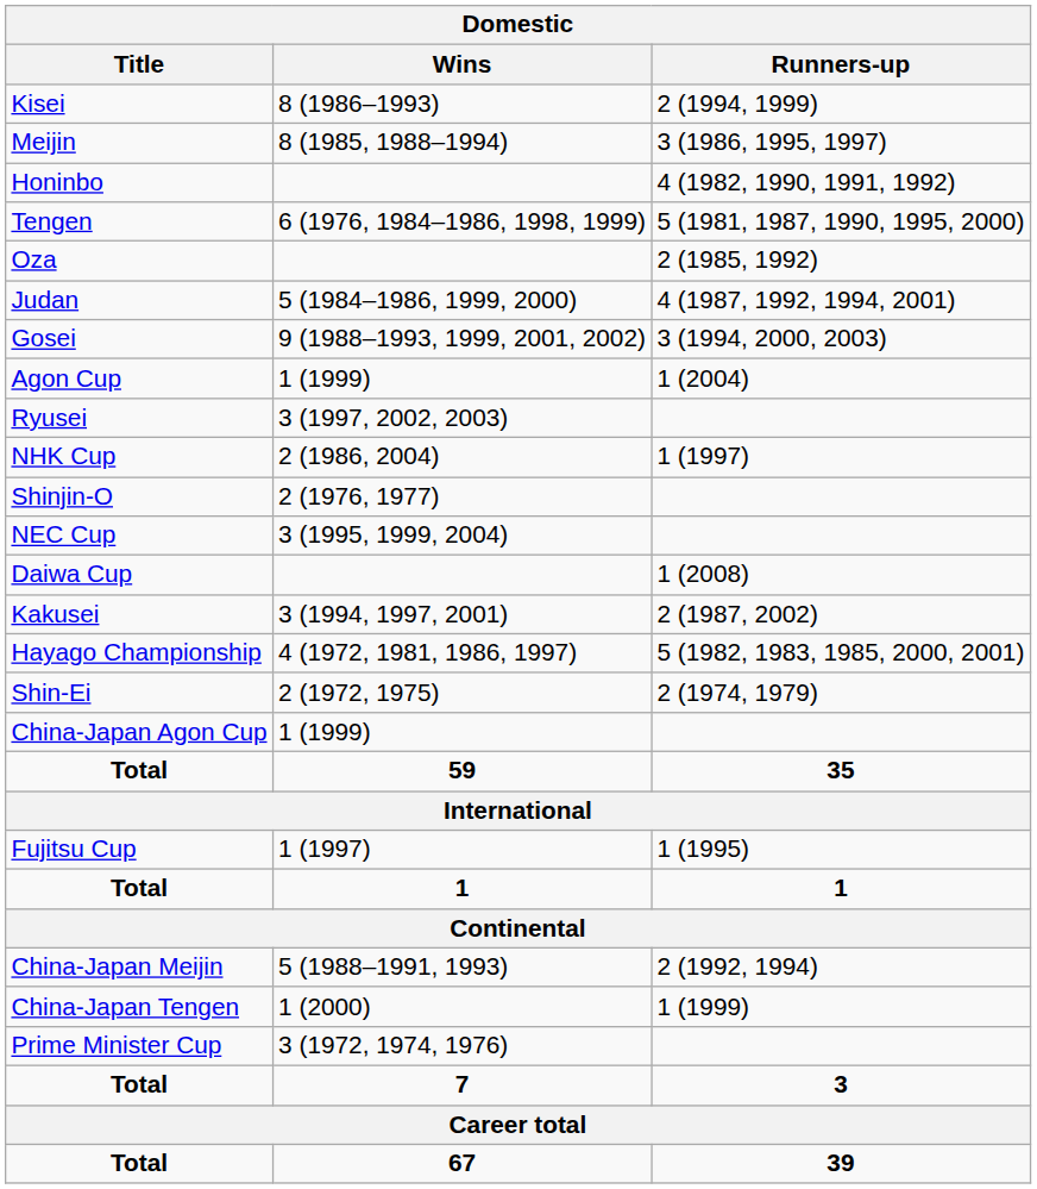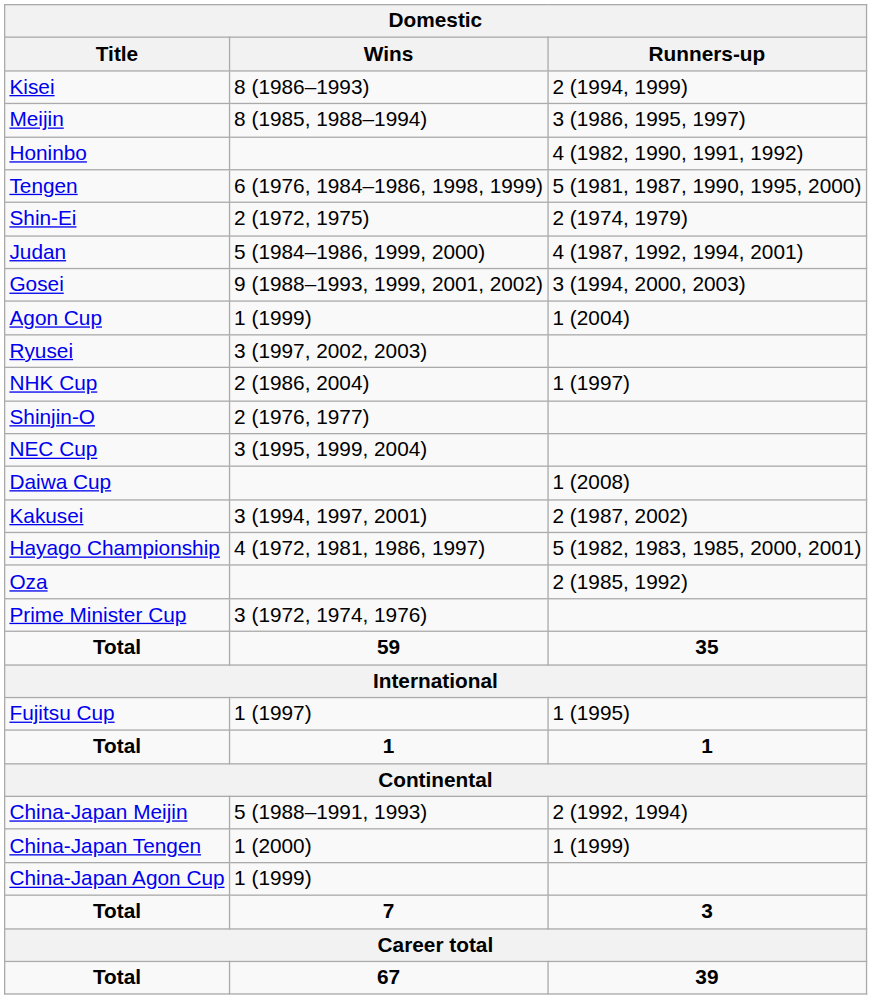 <table class="wikitable">
 <tr>
 <th colspan=3>Domestic</th>
 </tr>
 <tr>
 <th>Title</th>
 <th>Wins</th>
 <th>Runners-up</th>
 </tr>
 <tr>
 <td><a href='#'>Kisei</a></td>
 <td>8 (1986–1993)</td>
 <td>2 (1994, 1999)</td>
 </tr>
 <tr>
 <td><a href='#'>Meijin</a></td>
 <td>8 (1985, 1988–1994)</td>
 <td>3 (1986, 1995, 1997)</td>
 </tr>
 <tr>
 <td><a href='#'>Honinbo</a></td>
 <td></td>
 <td>4 (1982, 1990, 1991, 1992)</td>
 </tr>
 <tr>
 <td><a href='#'>Tengen</a></td>
 <td>6 (1976, 1984–1986, 1998, 1999)</td>
 <td>5 (1981, 1987, 1990, 1995, 2000)</td>
 </tr>
 <tr>
-<td><a href='#'>Oza</a></td>
-<td></td>
-<td>2 (1985, 1992)</td>
+<td><a href='#'>Shin-Ei</a></td>
+<td>2 (1972, 1975)</td>
+<td>2 (1974, 1979)</td>
 </tr>
 <tr>
 <td><a href='#'>Judan</a></td>
 <td>5 (1984–1986, 1999, 2000)</td>
 <td>4 (1987, 1992, 1994, 2001)</td>
 </tr>
 <tr>
 <td><a href='#'>Gosei</a></td>
 <td>9 (1988–1993, 1999, 2001, 2002)</td>
 <td>3 (1994, 2000, 2003)</td>
 </tr>
 <tr>
 <td><a href='#'>Agon Cup</a></td>
 <td>1 (1999)</td>
 <td>1 (2004)</td>
 </tr>
 <tr>
 <td><a href='#'>Ryusei</a></td>
 <td>3 (1997, 2002, 2003)</td>
 <td></td>
 </tr>
 <tr>
 <td><a href='#'>NHK Cup</a></td>
 <td>2 (1986, 2004)</td>
 <td>1 (1997)</td>
 </tr>
 <tr>
 <td><a href='#'>Shinjin-O</a></td>
 <td>2 (1976, 1977)</td>
 <td></td>
 </tr>
 <tr>
 <td><a href='#'>NEC Cup</a></td>
 <td>3 (1995, 1999, 2004)</td>
 <td></td>
 </tr>
 <tr>
 <td><a href='#'>Daiwa Cup</a></td>
 <td></td>
 <td>1 (2008)</td>
 </tr>
 <tr>
 <td><a href='#'>Kakusei</a></td>
 <td>3 (1994, 1997, 2001)</td>
 <td>2 (1987, 2002)</td>
 </tr>
 <tr>
 <td><a href='#'>Hayago Championship</a></td>
 <td>4 (1972, 1981, 1986, 1997)</td>
 <td>5 (1982, 1983, 1985, 2000, 2001)</td>
 </tr>
 <tr>
-<td><a href='#'>Shin-Ei</a></td>
-<td>2 (1972, 1975)</td>
-<td>2 (1974, 1979)</td>
+<td><a href='#'>Oza</a></td>
+<td></td>
+<td>2 (1985, 1992)</td>
 </tr>
 <tr>
-<td><a href='#'>China-Japan Agon Cup</a></td>
-<td>1 (1999)</td>
+<td><a href='#'>Prime Minister Cup</a></td>
+<td>3 (1972, 1974, 1976)</td>
 <td></td>
 </tr>
 <tr align="center">
 <td><strong>Total</strong></td>
 <td><strong>59</strong></td>
 <td><strong>35</strong></td>
 </tr>
 <tr>
 <th colspan=3>International</th>
 </tr>
 <tr>
 <td><a href='#'>Fujitsu Cup</a></td>
 <td>1 (1997)</td>
 <td>1 (1995)</td>
 </tr>
 <tr align="center">
 <td><strong>Total</strong></td>
 <td><strong>1</strong></td>
 <td><strong>1</strong></td>
 </tr>
 <tr>
 <th colspan=3>Continental</th>
 </tr>
 <tr>
 <td><a href='#'>China-Japan Meijin</a></td>
 <td>5 (1988–1991, 1993)</td>
 <td>2 (1992, 1994)</td>
 </tr>
 <tr>
 <td><a href='#'>China-Japan Tengen</a></td>
 <td>1 (2000)</td>
 <td>1 (1999)</td>
 </tr>
 <tr>
-<td><a href='#'>Prime Minister Cup</a></td>
-<td>3 (1972, 1974, 1976)</td>
+<td><a href='#'>China-Japan Agon Cup</a></td>
+<td>1 (1999)</td>
 <td></td>
 </tr>
 <tr align="center">
 <td><strong>Total</strong></td>
 <td><strong>7</strong></td>
 <td><strong>3</strong></td>
 </tr>
 <tr>
 <th colspan=3>Career total</th>
 </tr>
 <tr align="center">
 <td><strong>Total</strong></td>
 <td><strong>67</strong></td>
 <td><strong>39</strong></td>
 </tr>
 </table>
